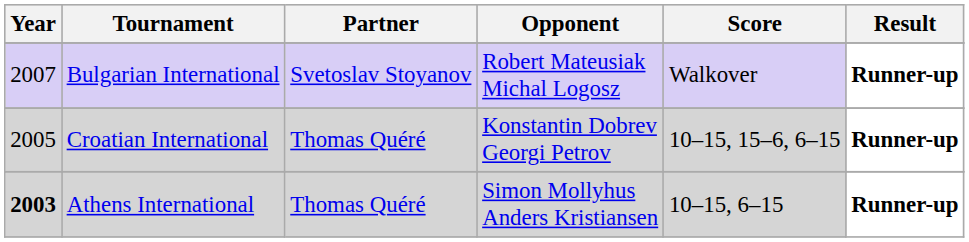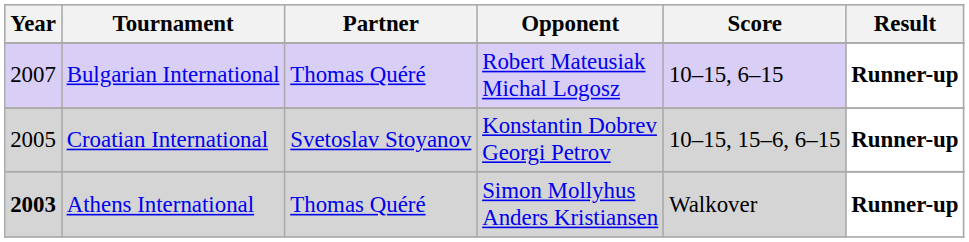 <table class="sortable wikitable" style="font-size: 90%;">
 <tr>
 <th>Year</th>
 <th>Tournament</th>
 <th>Partner</th>
 <th>Opponent</th>
 <th>Score</th>
 <th>Result</th>
 </tr>
 <tr>
 </tr>
 <tr style="background:#D8CEF6">
 <td align="center">2007</td>
 <td align="left"><a href='#'>Bulgarian International</a></td>
-<td align="left"> <a href='#'>Svetoslav Stoyanov</a></td>
+<td align="left"> <a href='#'>Thomas Quéré</a></td>
 <td align="left"> <a href='#'>Robert Mateusiak</a><br> <a href='#'>Michal Logosz</a></td>
-<td align="left">Walkover</td>
+<td align="left">10–15, 6–15</td>
 <td style="text-align:left; background:white"> <strong>Runner-up</strong></td>
 </tr>
 <tr>
 </tr>
 <tr style="background:#D5D5D5">
 <td align="center">2005</td>
 <td align="left"><a href='#'>Croatian International</a></td>
-<td align="left"> <a href='#'>Thomas Quéré</a></td>
+<td align="left"> <a href='#'>Svetoslav Stoyanov</a></td>
 <td align="left"> <a href='#'>Konstantin Dobrev</a><br> <a href='#'>Georgi Petrov</a></td>
 <td align="left">10–15, 15–6, 6–15</td>
 <td style="text-align:left; background:white"> <strong>Runner-up</strong></td>
 </tr>
 <tr>
 </tr>
 <tr style="background:#D5D5D5">
 <td align="center"><strong>2003</strong></td>
 <td align="left"><a href='#'>Athens International</a></td>
 <td align="left"> <a href='#'>Thomas Quéré</a></td>
 <td align="left"> <a href='#'>Simon Mollyhus </a><br> <a href='#'>Anders Kristiansen</a></td>
-<td align="left">10–15, 6–15</td>
+<td align="left">Walkover</td>
 <td style="text-align:left; background:white"> <strong>Runner-up</strong></td>
 </tr>
 </table>
